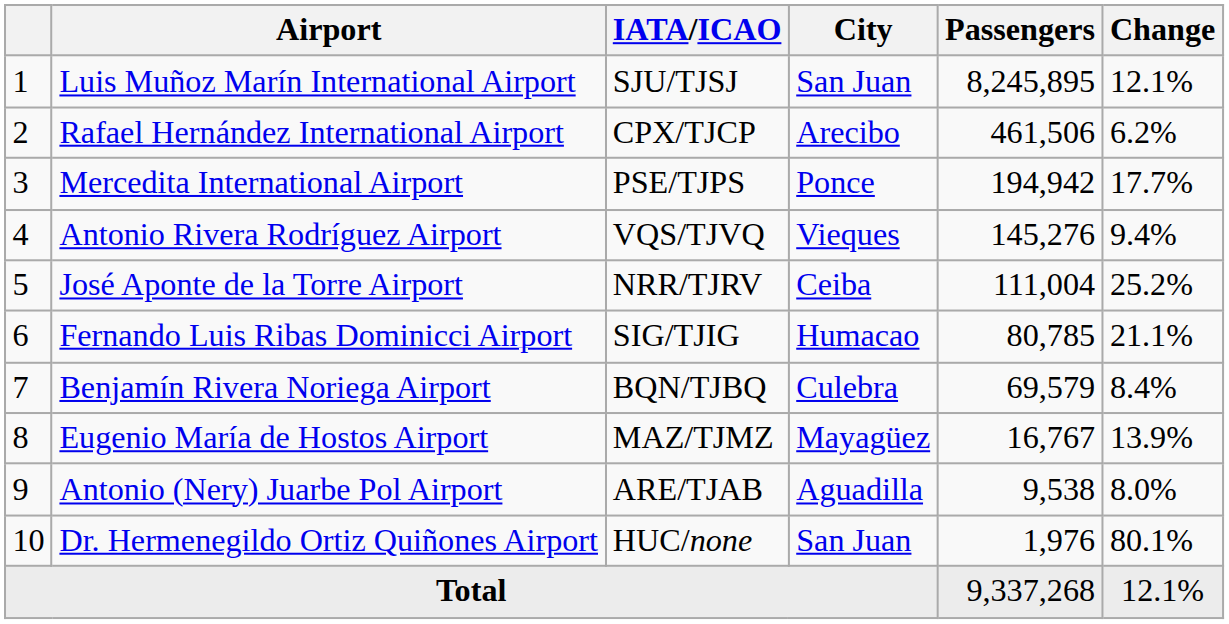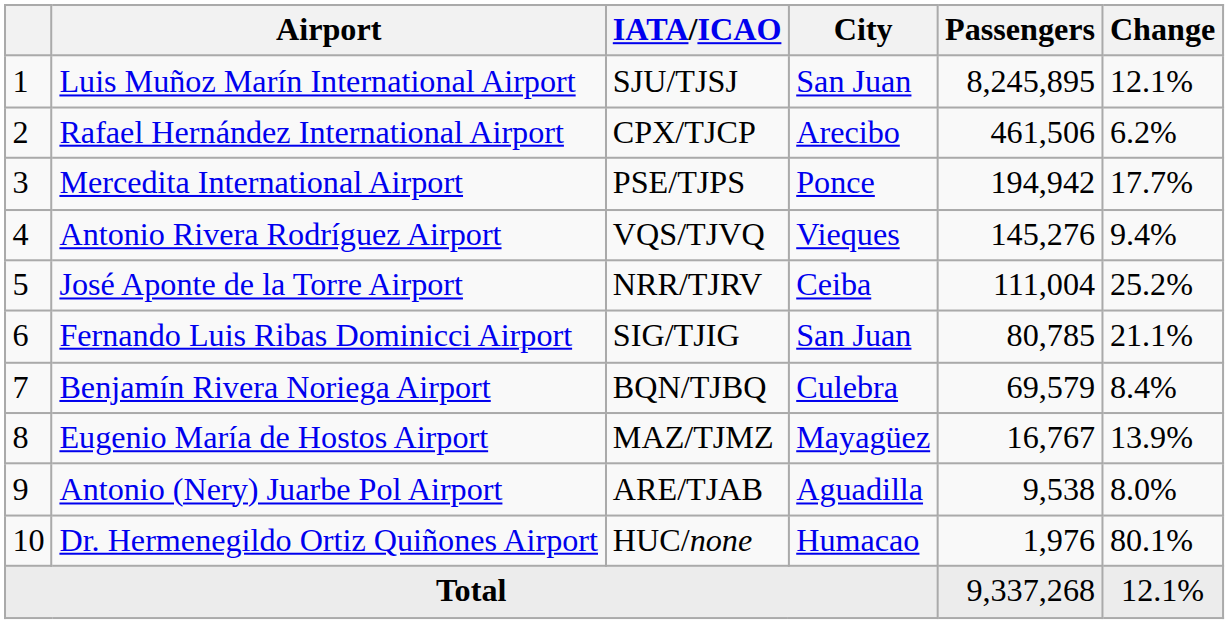 <table class="wikitable sortable">
 <tr>
 <th></th>
 <th>Airport</th>
 <th><a href='#'>IATA</a>/<a href='#'>ICAO</a></th>
 <th>City</th>
 <th>Passengers</th>
 <th>Change</th>
 </tr>
 <tr>
 <td>1</td>
 <td><a href='#'>Luis Muñoz Marín International Airport</a></td>
 <td>SJU/TJSJ</td>
 <td><a href='#'>San Juan</a></td>
 <td align="right">8,245,895</td>
 <td> 12.1%</td>
 </tr>
 <tr>
 <td>2</td>
 <td><a href='#'>Rafael Hernández International Airport</a></td>
 <td>CPX/TJCP</td>
 <td><a href='#'>Arecibo</a></td>
 <td align="right">461,506</td>
 <td> 6.2%</td>
 </tr>
 <tr>
 <td>3</td>
 <td><a href='#'>Mercedita International Airport</a></td>
 <td>PSE/TJPS</td>
 <td><a href='#'>Ponce</a></td>
 <td align="right">194,942</td>
 <td> 17.7%</td>
 </tr>
 <tr>
 <td>4</td>
 <td><a href='#'>Antonio Rivera Rodríguez Airport</a></td>
 <td>VQS/TJVQ</td>
 <td><a href='#'>Vieques</a></td>
 <td align="right">145,276</td>
 <td> 9.4%</td>
 </tr>
 <tr>
 <td>5</td>
 <td><a href='#'>José Aponte de la Torre Airport</a></td>
 <td>NRR/TJRV</td>
 <td><a href='#'>Ceiba</a></td>
 <td align="right">111,004</td>
 <td> 25.2%</td>
 </tr>
 <tr>
 <td>6</td>
 <td><a href='#'>Fernando Luis Ribas Dominicci Airport</a></td>
 <td>SIG/TJIG</td>
-<td><a href='#'>Humacao</a></td>
+<td><a href='#'>San Juan</a></td>
 <td align="right">80,785</td>
 <td> 21.1%</td>
 </tr>
 <tr>
 <td>7</td>
 <td><a href='#'>Benjamín Rivera Noriega Airport</a></td>
 <td>BQN/TJBQ</td>
 <td><a href='#'>Culebra</a></td>
 <td align="right">69,579</td>
 <td> 8.4%</td>
 </tr>
 <tr>
 <td>8</td>
 <td><a href='#'>Eugenio María de Hostos Airport</a></td>
 <td>MAZ/TJMZ</td>
 <td><a href='#'>Mayagüez</a></td>
 <td align="right">16,767</td>
 <td> 13.9%</td>
 </tr>
 <tr>
 <td>9</td>
 <td><a href='#'>Antonio (Nery) Juarbe Pol Airport</a></td>
 <td>ARE/TJAB</td>
 <td><a href='#'>Aguadilla</a></td>
 <td align="right">9,538</td>
 <td> 8.0%</td>
 </tr>
 <tr>
 <td>10</td>
 <td><a href='#'>Dr. Hermenegildo Ortiz Quiñones Airport</a></td>
 <td>HUC/<em>none</em></td>
-<td><a href='#'>San Juan</a></td>
+<td><a href='#'>Humacao</a></td>
 <td align="right">1,976</td>
 <td> 80.1%</td>
 </tr>
 <tr style="background-color:#ececec;">
 <td colspan=4 align="center"><strong>Total</strong></td>
 <td align="right">9,337,268</td>
 <td align="center"> 12.1%</td>
 </tr>
 </table>
